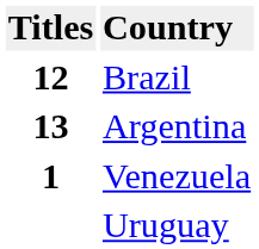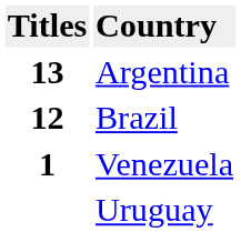 <table>
 <tr style=background:#efefef;font-weight:bold>
 <td>Titles</td>
 <td>Country</td>
 </tr>
 <tr>
+<td style=text-align:center;vertical-align:top><strong>13</strong></td>
+<td> <a href='#'>Argentina</a></td>
+</tr>
+<tr>
 <td style=text-align:center;vertical-align:top><strong>12</strong></td>
 <td> <a href='#'>Brazil</a></td>
-</tr>
-<tr>
-<td style=text-align:center;vertical-align:top><strong>13</strong></td>
-<td> <a href='#'>Argentina</a></td>
 </tr>
 <tr>
 <td style=text-align:center;vertical-align:top rowspan=2><strong>1</strong></td>
 <td> <a href='#'>Venezuela</a></td>
 </tr>
 <tr>
 <td> <a href='#'>Uruguay</a></td>
 </tr>
 </table>
